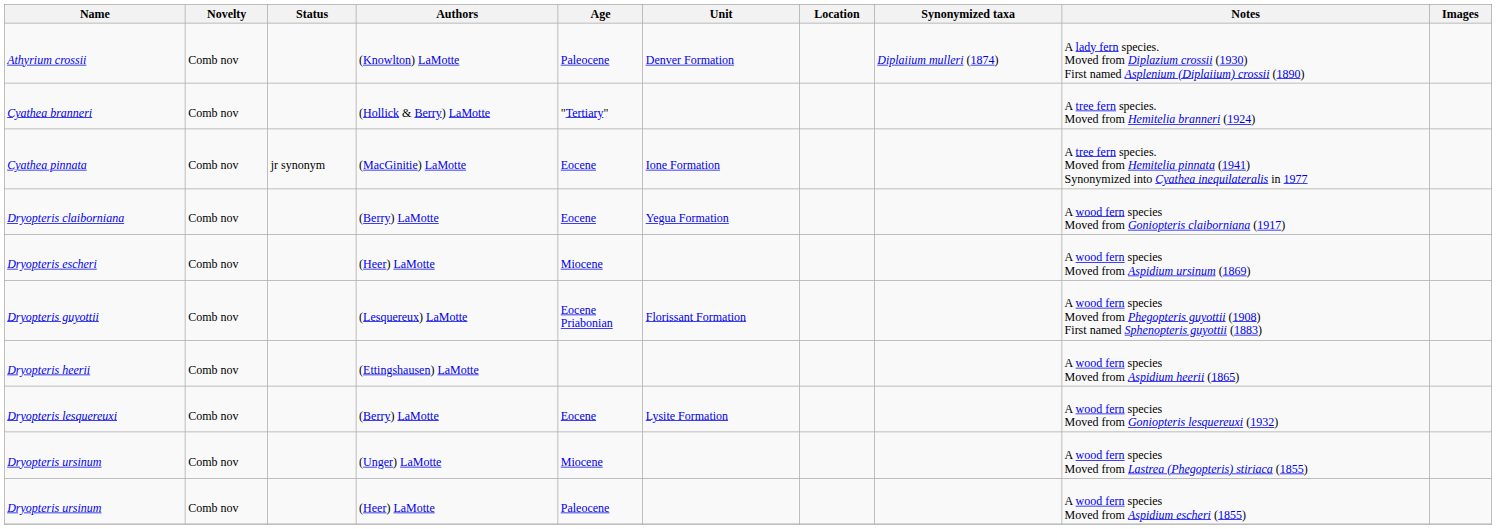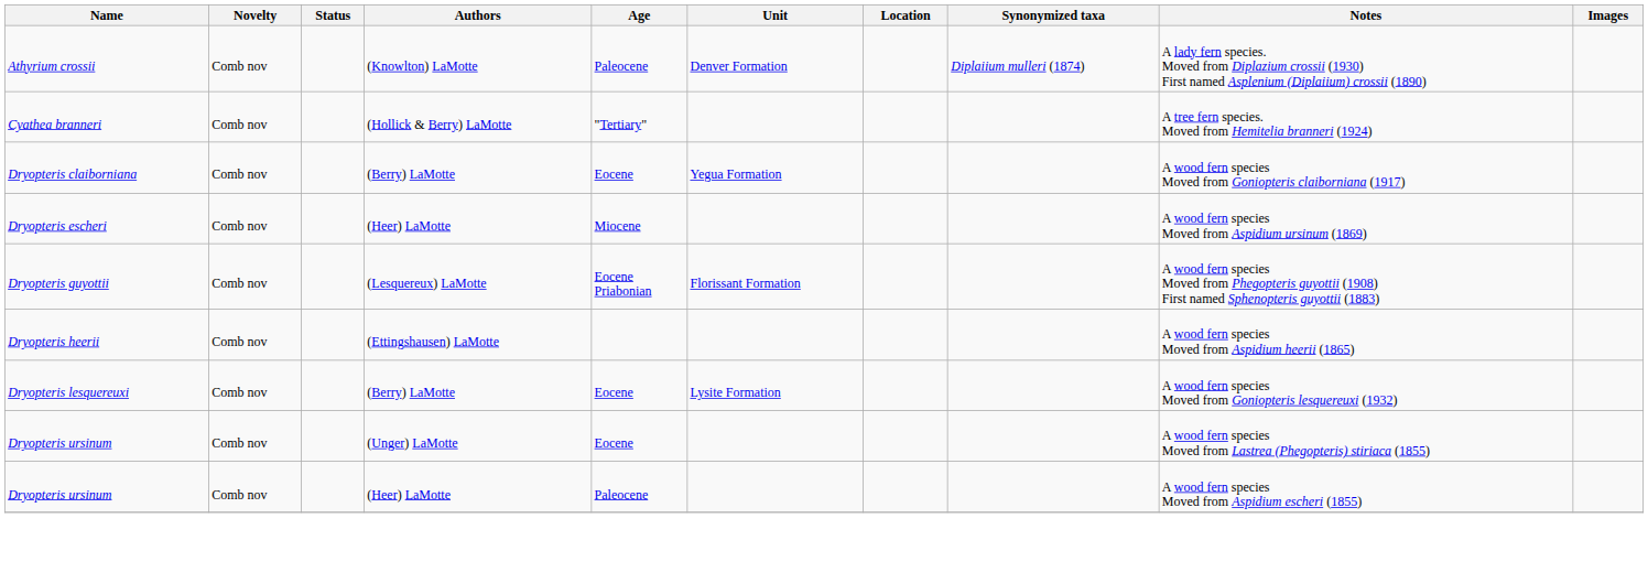 <table class="wikitable sortable" align="center" width="100%">
 <tr>
 <th>Name</th>
 <th>Novelty</th>
 <th>Status</th>
 <th>Authors</th>
 <th>Age</th>
 <th>Unit</th>
 <th>Location</th>
 <th>Synonymized taxa</th>
 <th>Notes</th>
 <th>Images</th>
 </tr>
 <tr>
 <td><br><em><a href='#'>Athyrium crossii</a></em></td>
 <td><br>Comb nov</td>
 <td></td>
 <td><br>(<a href='#'>Knowlton</a>) <a href='#'>LaMotte</a></td>
 <td><br><a href='#'>Paleocene</a></td>
 <td><br><a href='#'>Denver Formation</a></td>
 <td><br><br></td>
 <td><br><em><a href='#'>Diplaiium mulleri</a></em> (<a href='#'>1874</a>)</td>
 <td><br>A <a href='#'>lady fern</a> species.<br> Moved from <em><a href='#'>Diplazium crossii</a></em> (<a href='#'>1930</a>)<br> First named <em><a href='#'>Asplenium (Diplaiium) crossii</a></em> (<a href='#'>1890</a>)</td>
 <td></td>
 </tr>
 <tr>
 <td><br><em><a href='#'>Cyathea branneri</a></em></td>
 <td><br>Comb nov</td>
 <td></td>
 <td><br>(<a href='#'>Hollick</a> & <a href='#'>Berry</a>) <a href='#'>LaMotte</a></td>
 <td><br>"<a href='#'>Tertiary</a>"</td>
 <td></td>
 <td><br></td>
 <td></td>
 <td><br>A <a href='#'>tree fern</a> species.<br> Moved from <em><a href='#'>Hemitelia branneri</a></em> (<a href='#'>1924</a>)</td>
 <td></td>
-</tr>
-<tr>
-<td><br><em><a href='#'>Cyathea pinnata</a></em></td>
-<td><br>Comb nov</td>
-<td><br>jr synonym</td>
-<td><br>(<a href='#'>MacGinitie</a>) <a href='#'>LaMotte</a></td>
-<td><br><a href='#'>Eocene</a></td>
-<td><br><a href='#'>Ione Formation</a></td>
-<td><br><br></td>
-<td></td>
-<td><br>A <a href='#'>tree fern</a> species.<br> Moved from <em><a href='#'>Hemitelia pinnata</a></em> (<a href='#'>1941</a>)<br> Synonymized into <em><a href='#'>Cyathea inequilateralis</a></em> in <a href='#'>1977</a></td>
-<td><br></td>
 </tr>
 <tr>
 <td><br><em><a href='#'>Dryopteris claiborniana</a></em></td>
 <td><br>Comb nov</td>
 <td></td>
 <td><br>(<a href='#'>Berry</a>) <a href='#'>LaMotte</a></td>
 <td><br><a href='#'>Eocene</a></td>
 <td><br><a href='#'>Yegua Formation</a></td>
 <td><br><br></td>
 <td></td>
 <td><br>A <a href='#'>wood fern</a> species<br> Moved from <em><a href='#'>Goniopteris claiborniana</a></em> (<a href='#'>1917</a>)</td>
 <td></td>
 </tr>
 <tr>
 <td><br><em><a href='#'>Dryopteris escheri</a></em></td>
 <td><br>Comb nov</td>
 <td></td>
 <td><br>(<a href='#'>Heer</a>) <a href='#'>LaMotte</a></td>
 <td><br><a href='#'>Miocene</a></td>
 <td></td>
 <td><br></td>
 <td></td>
 <td><br>A <a href='#'>wood fern</a> species<br> Moved from <em><a href='#'>Aspidium ursinum</a></em> (<a href='#'>1869</a>)</td>
 <td></td>
 </tr>
 <tr>
 <td><br><em><a href='#'>Dryopteris guyottii</a></em></td>
 <td><br>Comb nov</td>
 <td></td>
 <td><br>(<a href='#'>Lesquereux</a>) <a href='#'>LaMotte</a></td>
 <td><br><a href='#'>Eocene</a><br><a href='#'>Priabonian</a></td>
 <td><br><a href='#'>Florissant Formation</a></td>
 <td><br><br></td>
 <td></td>
 <td><br>A <a href='#'>wood fern</a> species<br> Moved from <em><a href='#'>Phegopteris guyottii</a></em> (<a href='#'>1908</a>)<br> First named <em><a href='#'>Sphenopteris guyottii</a></em> (<a href='#'>1883</a>)</td>
 <td></td>
 </tr>
 <tr>
 <td><br><em><a href='#'>Dryopteris heerii</a></em></td>
 <td><br>Comb nov</td>
 <td></td>
 <td><br>(<a href='#'>Ettingshausen</a>) <a href='#'>LaMotte</a></td>
 <td></td>
 <td></td>
 <td></td>
 <td></td>
 <td><br>A <a href='#'>wood fern</a> species<br> Moved from <em><a href='#'>Aspidium heerii</a></em> (<a href='#'>1865</a>)</td>
 <td></td>
 </tr>
 <tr>
 <td><br><em><a href='#'>Dryopteris lesquereuxi</a></em></td>
 <td><br>Comb nov</td>
 <td></td>
 <td><br>(<a href='#'>Berry</a>) <a href='#'>LaMotte</a></td>
 <td><br><a href='#'>Eocene</a></td>
 <td><br><a href='#'>Lysite Formation</a></td>
 <td><br><br></td>
 <td><br></td>
 <td><br>A <a href='#'>wood fern</a> species<br> Moved from <em><a href='#'>Goniopteris lesquereuxi</a></em> (<a href='#'>1932</a>)</td>
 <td></td>
 </tr>
 <tr>
 <td><br><em><a href='#'>Dryopteris ursinum</a></em></td>
 <td><br>Comb nov</td>
 <td></td>
 <td><br>(<a href='#'>Unger</a>) <a href='#'>LaMotte</a></td>
-<td><br><a href='#'>Miocene</a></td>
+<td><br><a href='#'>Eocene</a></td>
 <td></td>
 <td><br></td>
 <td></td>
 <td><br>A <a href='#'>wood fern</a> species<br> Moved from <em><a href='#'>Lastrea (Phegopteris) stiriaca</a></em> (<a href='#'>1855</a>)</td>
 <td></td>
 </tr>
 <tr>
 <td><br><em><a href='#'>Dryopteris ursinum</a></em></td>
 <td><br>Comb nov</td>
 <td></td>
 <td><br>(<a href='#'>Heer</a>) <a href='#'>LaMotte</a></td>
 <td><br><a href='#'>Paleocene</a></td>
 <td></td>
 <td><br></td>
 <td></td>
 <td><br>A <a href='#'>wood fern</a> species<br> Moved from <em><a href='#'>Aspidium escheri</a></em> (<a href='#'>1855</a>)</td>
 <td></td>
 </tr>
 <tr>
 </tr>
 </table>
